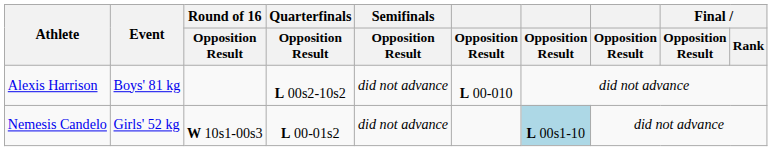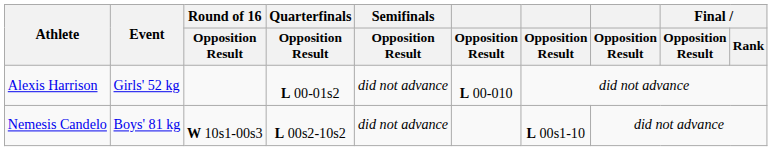 <table class="wikitable" style="font-size:90%">
 <tr>
 <th rowspan=2>Athlete</th>
 <th rowspan=2>Event</th>
 <th>Round of 16</th>
 <th>Quarterfinals</th>
 <th>Semifinals</th>
 <th></th>
 <th></th>
 <th></th>
 <th colspan=2>Final / </th>
 </tr>
 <tr style="font-size:95%">
 <th>Opposition<br>Result</th>
 <th>Opposition<br>Result</th>
 <th>Opposition<br>Result</th>
 <th>Opposition<br>Result</th>
 <th>Opposition<br>Result</th>
 <th>Opposition<br>Result</th>
 <th>Opposition<br>Result</th>
 <th>Rank</th>
 </tr>
 <tr align=center>
 <td align=left><a href='#'>Alexis Harrison</a></td>
-<td align=left><a href='#'>Boys' 81 kg</a></td>
+<td align=left><a href='#'>Girls' 52 kg</a></td>
 <td></td>
-<td><br> <strong>L</strong> 00s2-10s2</td>
+<td><br> <strong>L</strong> 00-01s2</td>
 <td><em>did not advance</em></td>
 <td><br> <strong>L</strong> 00-010</td>
 <td Colspan=4><em>did not advance</em></td>
 </tr>
 <tr align=center>
 <td align=left><a href='#'>Nemesis Candelo</a></td>
-<td align=left><a href='#'>Girls' 52 kg</a></td>
+<td align=left><a href='#'>Boys' 81 kg</a></td>
 <td><br> <strong>W</strong> 10s1-00s3</td>
-<td><br> <strong>L</strong> 00-01s2</td>
+<td><br> <strong>L</strong> 00s2-10s2</td>
 <td><em>did not advance</em></td>
 <td></td>
-<td style="background: lightblue;"><br> <strong>L</strong> 00s1-10</td>
+<td><br> <strong>L</strong> 00s1-10</td>
 <td Colspan=3><em>did not advance</em></td>
 </tr>
 </table>
